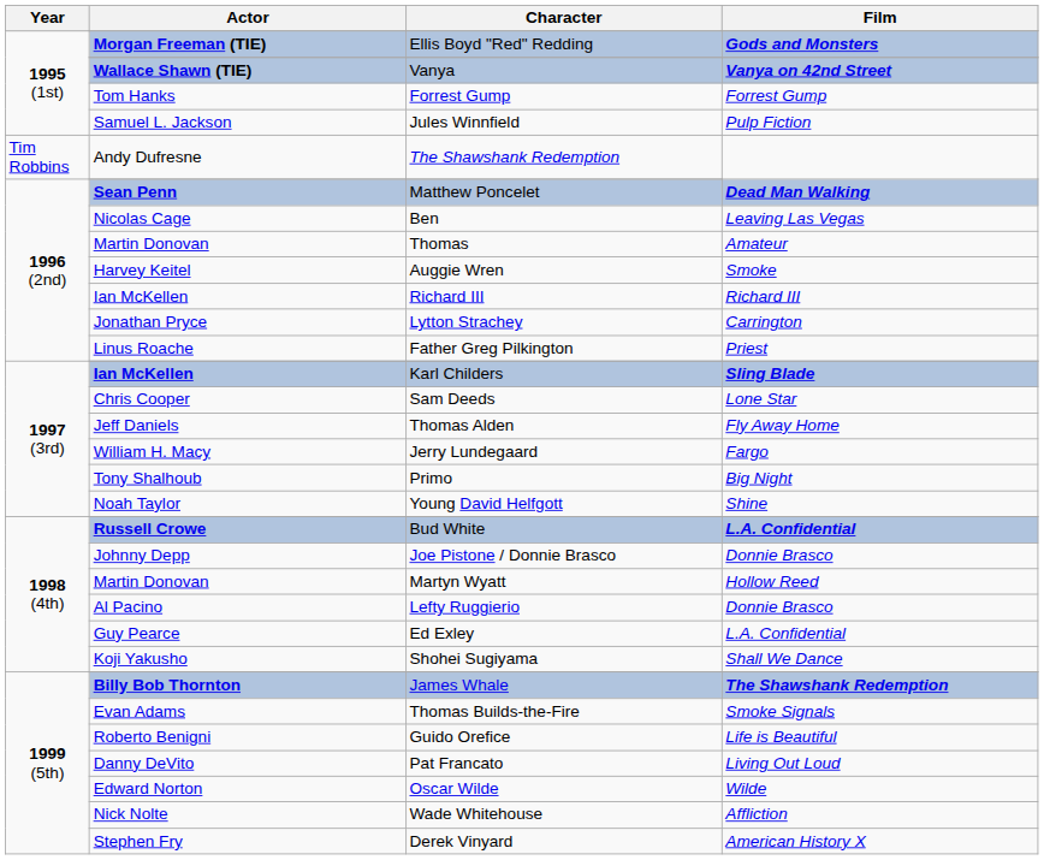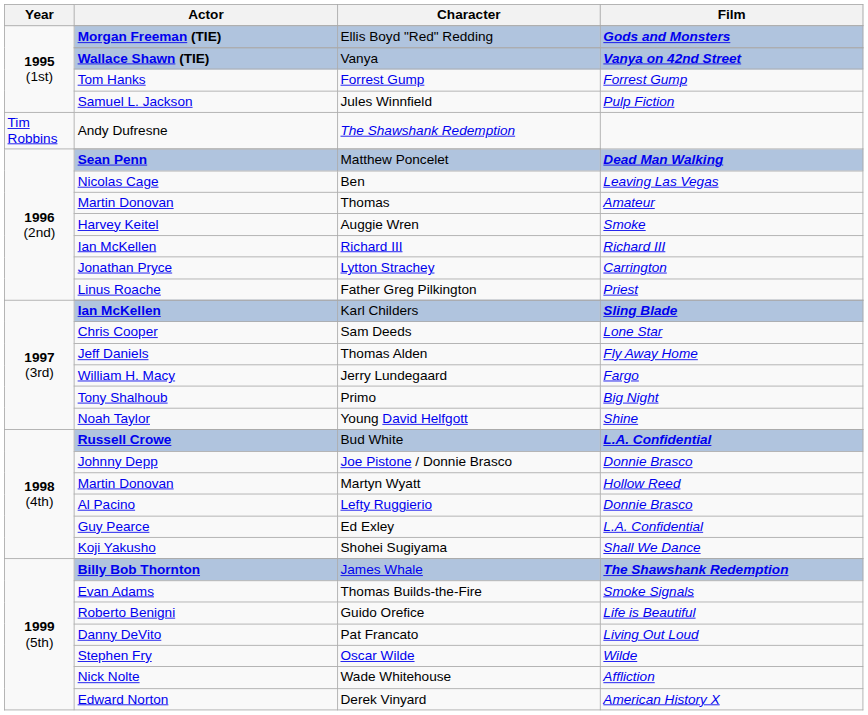 <table class="wikitable" style="width:80%">
 <tr style="background:#bebebe;">
 <th style="width:8%;">Year</th>
 <th style="width:30%;">Actor</th>
 <th style="width:30%;">Character</th>
 <th style="width:30%;">Film</th>
 </tr>
 <tr>
 <td rowspan=6 style="text-align:center"><strong>1995</strong><br>(1st)</td>
 </tr>
 <tr style="background:#B0C4DE;">
 <td><strong><a href='#'>Morgan Freeman</a></strong> <strong>(TIE)</strong></td>
 <td>Ellis Boyd "Red" Redding</td>
 <td><strong><a href='#'><em>Gods and Monsters</em></a></strong></td>
 </tr>
 <tr>
 </tr>
 <tr style="background:#B0C4DE;">
 <td><strong><a href='#'>Wallace Shawn</a></strong> <strong>(TIE)</strong></td>
 <td>Vanya</td>
 <td><strong><em><a href='#'>Vanya on 42nd Street</a></em></strong></td>
 </tr>
 <tr>
 <td><a href='#'>Tom Hanks</a></td>
 <td><a href='#'>Forrest Gump</a></td>
 <td><em><a href='#'>Forrest Gump</a></em></td>
 </tr>
 <tr>
 <td><a href='#'>Samuel L. Jackson</a></td>
 <td>Jules Winnfield</td>
 <td><em><a href='#'>Pulp Fiction</a></em></td>
 </tr>
 <tr>
 <td><a href='#'>Tim Robbins</a></td>
 <td>Andy Dufresne</td>
 <td><em><a href='#'>The Shawshank Redemption</a></em></td>
 </tr>
 <tr>
 <td rowspan=8 style="text-align:center"><strong>1996</strong><br>(2nd)</td>
 </tr>
 <tr style="background:#B0C4DE;">
 <td><strong><a href='#'>Sean Penn</a></strong></td>
 <td>Matthew Poncelet</td>
 <td><strong><a href='#'><em>Dead Man Walking</em></a></strong></td>
 </tr>
 <tr>
 <td><a href='#'>Nicolas Cage</a></td>
 <td>Ben</td>
 <td><em><a href='#'>Leaving Las Vegas</a></em></td>
 </tr>
 <tr>
 <td><a href='#'>Martin Donovan</a></td>
 <td>Thomas</td>
 <td><a href='#'><em>Amateur</em></a></td>
 </tr>
 <tr>
 <td><a href='#'>Harvey Keitel</a></td>
 <td>Auggie Wren</td>
 <td><a href='#'><em>Smoke</em></a></td>
 </tr>
 <tr>
 <td><a href='#'>Ian McKellen</a></td>
 <td><a href='#'>Richard III</a></td>
 <td><a href='#'><em>Richard III</em></a></td>
 </tr>
 <tr>
 <td><a href='#'>Jonathan Pryce</a></td>
 <td><a href='#'>Lytton Strachey</a></td>
 <td><a href='#'><em>Carrington</em></a></td>
 </tr>
 <tr>
 <td><a href='#'>Linus Roache</a></td>
 <td>Father Greg Pilkington</td>
 <td><a href='#'><em>Priest</em></a></td>
 </tr>
 <tr>
 <td rowspan=7 style="text-align:center"><strong>1997</strong><br>(3rd)</td>
 </tr>
 <tr style="background:#B0C4DE;">
 <td><strong><a href='#'>Ian McKellen</a></strong></td>
 <td>Karl Childers</td>
 <td><strong><em><a href='#'>Sling Blade</a></em></strong></td>
 </tr>
 <tr>
 <td><a href='#'>Chris Cooper</a></td>
 <td>Sam Deeds</td>
 <td><a href='#'><em>Lone Star</em></a></td>
 </tr>
 <tr>
 <td><a href='#'>Jeff Daniels</a></td>
 <td>Thomas Alden</td>
 <td><em><a href='#'>Fly Away Home</a></em></td>
 </tr>
 <tr>
 <td><a href='#'>William H. Macy</a></td>
 <td>Jerry Lundegaard</td>
 <td><a href='#'><em>Fargo</em></a></td>
 </tr>
 <tr>
 <td><a href='#'>Tony Shalhoub</a></td>
 <td>Primo</td>
 <td><em><a href='#'>Big Night</a></em></td>
 </tr>
 <tr>
 <td><a href='#'>Noah Taylor</a></td>
 <td>Young <a href='#'>David Helfgott</a></td>
 <td><a href='#'><em>Shine</em></a></td>
 </tr>
 <tr>
 <td rowspan=7 style="text-align:center"><strong>1998</strong><br>(4th)</td>
 </tr>
 <tr style="background:#B0C4DE;">
 <td><strong><a href='#'>Russell Crowe</a></strong></td>
 <td>Bud White</td>
 <td><strong><a href='#'><em>L.A. Confidential</em></a></strong></td>
 </tr>
 <tr>
 <td><a href='#'>Johnny Depp</a></td>
 <td><a href='#'>Joe Pistone</a> / Donnie Brasco</td>
 <td><a href='#'><em>Donnie Brasco</em></a></td>
 </tr>
 <tr>
 <td><a href='#'>Martin Donovan</a></td>
 <td>Martyn Wyatt</td>
 <td><em><a href='#'>Hollow Reed</a></em></td>
 </tr>
 <tr>
 <td><a href='#'>Al Pacino</a></td>
 <td><a href='#'>Lefty Ruggierio</a></td>
 <td><a href='#'><em>Donnie Brasco</em></a></td>
 </tr>
 <tr>
 <td><a href='#'>Guy Pearce</a></td>
 <td>Ed Exley</td>
 <td><a href='#'><em>L.A. Confidential</em></a></td>
 </tr>
 <tr>
 <td><a href='#'>Koji Yakusho</a></td>
 <td>Shohei Sugiyama</td>
 <td><a href='#'><em>Shall We Dance</em></a></td>
 </tr>
 <tr>
 <td rowspan=8 style="text-align:center"><strong>1999</strong><br>(5th)</td>
 </tr>
 <tr style="background:#B0C4DE;">
 <td><strong><a href='#'>Billy Bob Thornton</a></strong></td>
 <td><a href='#'>James Whale</a></td>
 <td><strong><em><a href='#'>The Shawshank Redemption</a></em></strong></td>
 </tr>
 <tr>
 <td><a href='#'>Evan Adams</a></td>
 <td>Thomas Builds-the-Fire</td>
 <td><a href='#'><em>Smoke Signals</em></a></td>
 </tr>
 <tr>
 <td><a href='#'>Roberto Benigni</a></td>
 <td>Guido Orefice</td>
 <td><a href='#'><em>Life is Beautiful</em></a></td>
 </tr>
 <tr>
 <td><a href='#'>Danny DeVito</a></td>
 <td>Pat Francato</td>
 <td><em><a href='#'>Living Out Loud</a></em></td>
 </tr>
 <tr>
-<td><a href='#'>Edward Norton</a></td>
+<td><a href='#'>Stephen Fry</a></td>
 <td><a href='#'>Oscar Wilde</a></td>
 <td><a href='#'><em>Wilde</em></a></td>
 </tr>
 <tr>
 <td><a href='#'>Nick Nolte</a></td>
 <td>Wade Whitehouse</td>
 <td><a href='#'><em>Affliction</em></a></td>
 </tr>
 <tr>
-<td><a href='#'>Stephen Fry</a></td>
+<td><a href='#'>Edward Norton</a></td>
 <td>Derek Vinyard</td>
 <td><em><a href='#'>American History X</a></em></td>
 </tr>
 </table>
